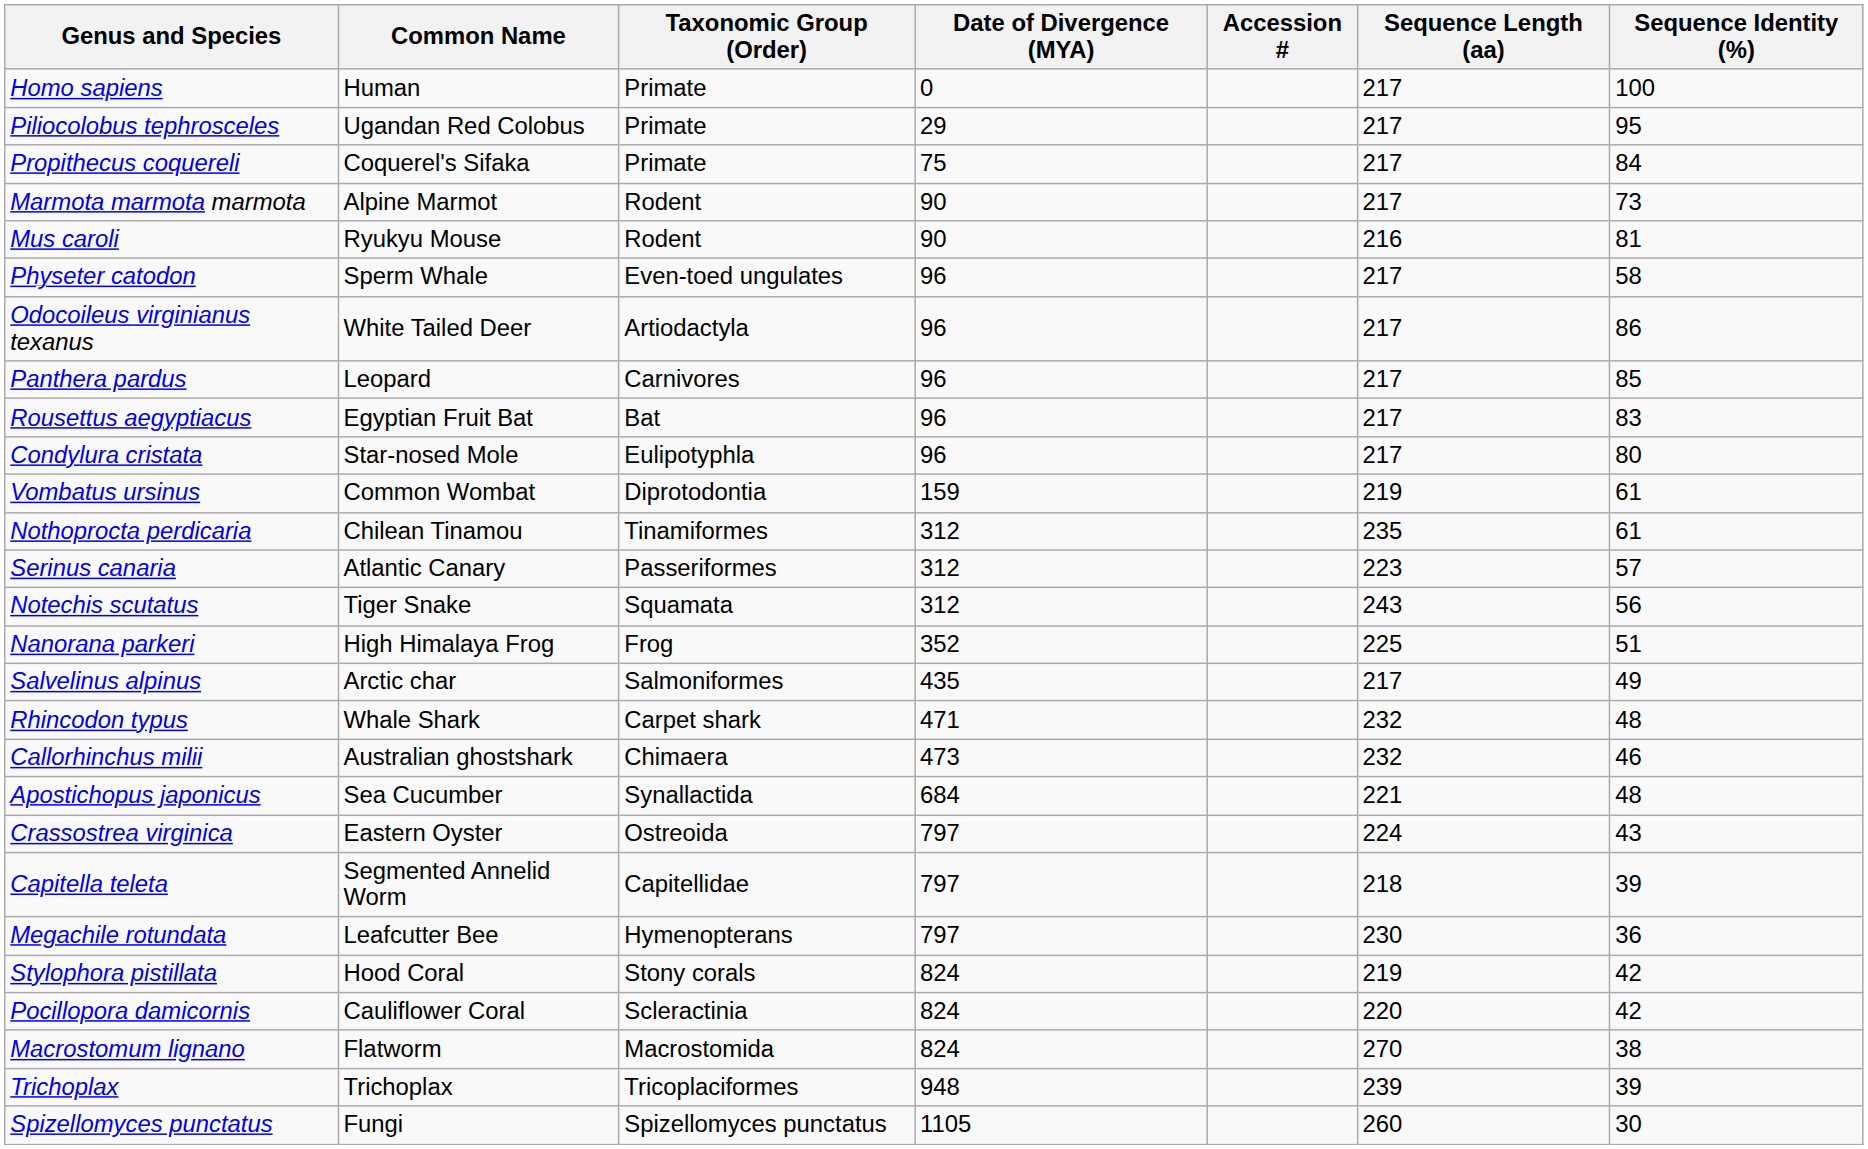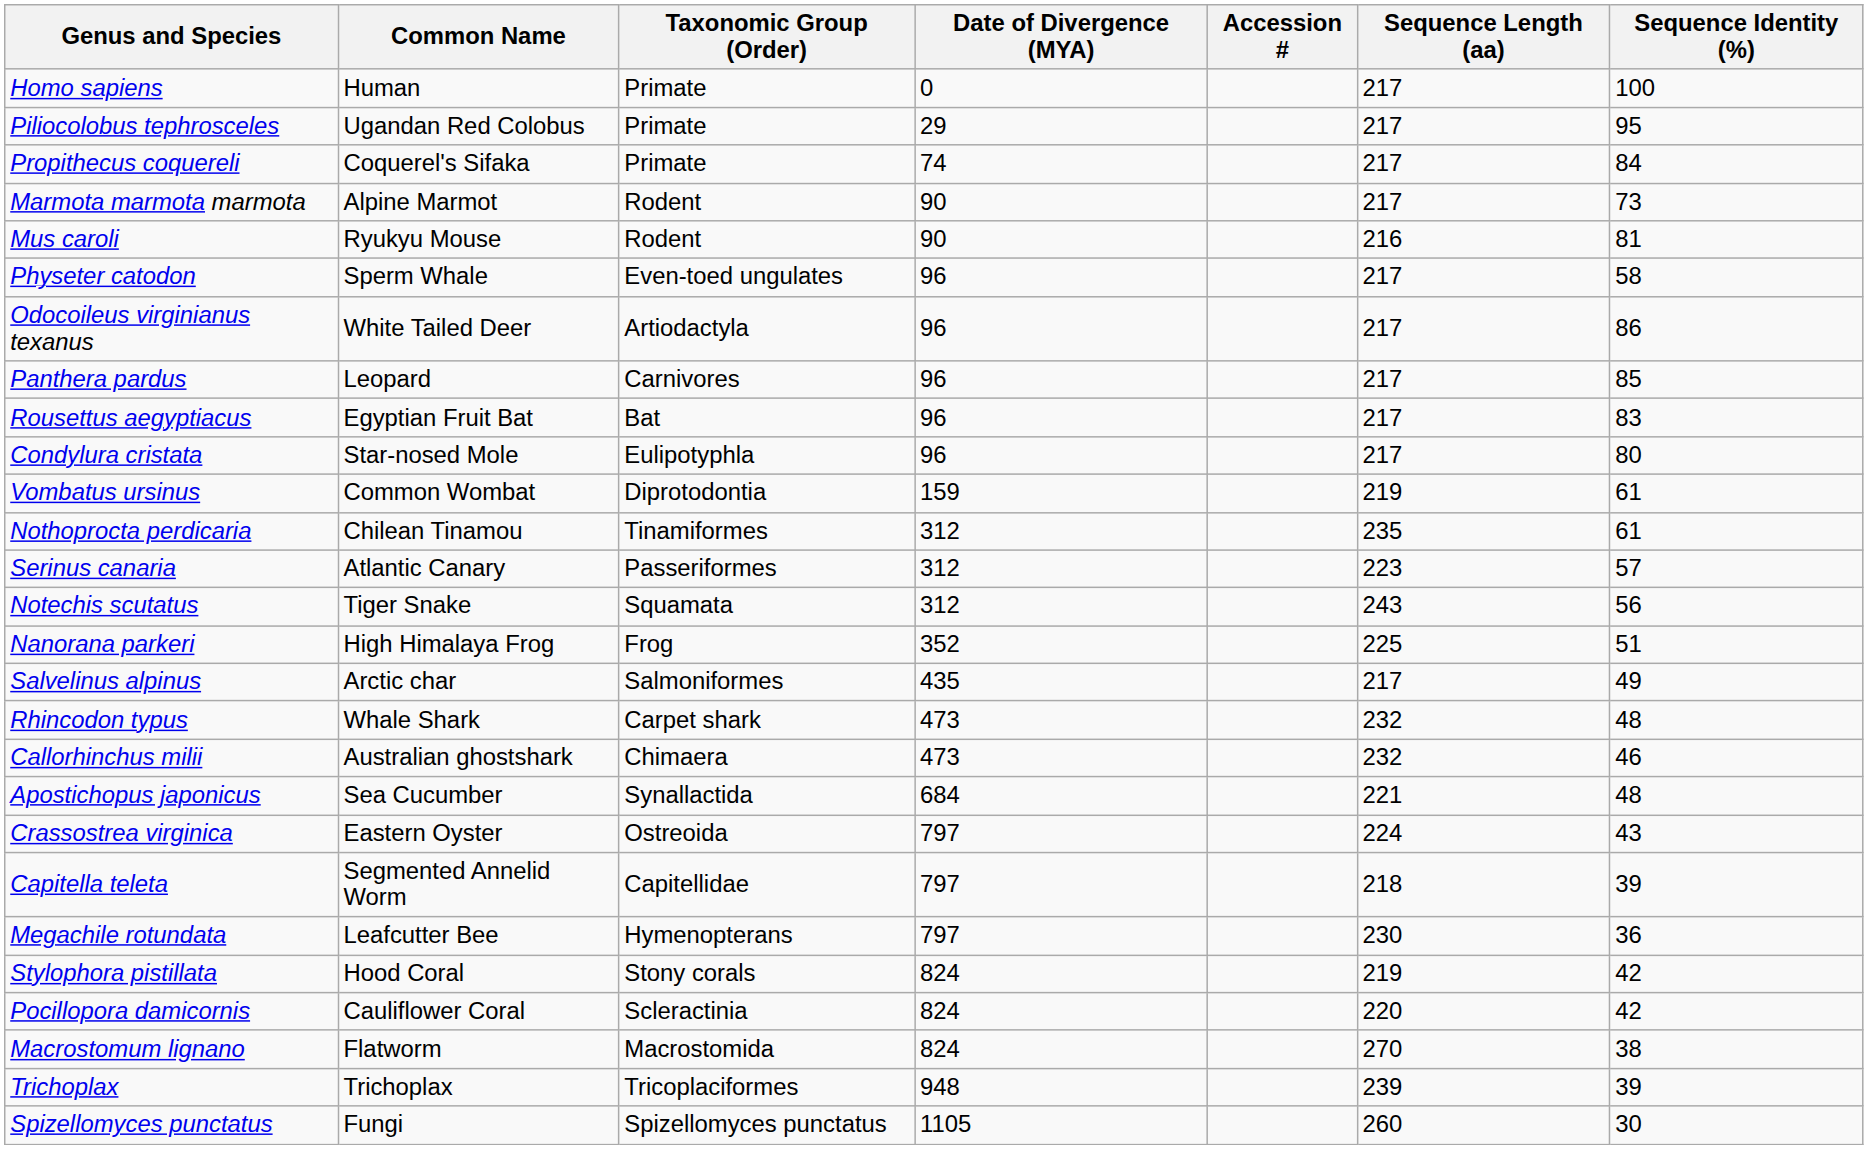 <table class="wikitable">
 <tr>
 <th>Genus and Species</th>
 <th>Common Name</th>
 <th>Taxonomic Group (Order)</th>
 <th>Date of Divergence (MYA)</th>
 <th>Accession #</th>
 <th>Sequence Length (aa)</th>
 <th>Sequence Identity (%)</th>
 </tr>
 <tr>
 <td><em><a href='#'>Homo sapiens</a></em></td>
 <td>Human</td>
 <td>Primate</td>
 <td>0</td>
 <td></td>
 <td>217</td>
 <td>100</td>
 </tr>
 <tr>
 <td><em><a href='#'>Piliocolobus tephrosceles</a></em></td>
 <td>Ugandan Red Colobus</td>
 <td>Primate</td>
 <td>29</td>
 <td></td>
 <td>217</td>
 <td>95</td>
 </tr>
 <tr>
 <td><em><a href='#'>Propithecus coquereli</a></em></td>
 <td>Coquerel's Sifaka</td>
 <td>Primate</td>
-<td>75</td>
+<td>74</td>
 <td></td>
 <td>217</td>
 <td>84</td>
 </tr>
 <tr>
 <td><em><a href='#'>Marmota marmota</a> marmota</em></td>
 <td>Alpine Marmot</td>
 <td>Rodent</td>
 <td>90</td>
 <td></td>
 <td>217</td>
 <td>73</td>
 </tr>
 <tr>
 <td><em><a href='#'>Mus caroli</a></em></td>
 <td>Ryukyu Mouse</td>
 <td>Rodent</td>
 <td>90</td>
 <td></td>
 <td>216</td>
 <td>81</td>
 </tr>
 <tr>
 <td><em><a href='#'>Physeter catodon</a></em></td>
 <td>Sperm Whale</td>
 <td>Even-toed ungulates</td>
 <td>96</td>
 <td></td>
 <td>217</td>
 <td>58</td>
 </tr>
 <tr>
 <td><em><a href='#'>Odocoileus virginianus</a> texanus</em></td>
 <td>White Tailed Deer</td>
 <td>Artiodactyla</td>
 <td>96</td>
 <td></td>
 <td>217</td>
 <td>86</td>
 </tr>
 <tr>
 <td><em><a href='#'>Panthera pardus</a></em></td>
 <td>Leopard</td>
 <td>Carnivores</td>
 <td>96</td>
 <td></td>
 <td>217</td>
 <td>85</td>
 </tr>
 <tr>
 <td><em><a href='#'>Rousettus aegyptiacus</a></em></td>
 <td>Egyptian Fruit Bat</td>
 <td>Bat</td>
 <td>96</td>
 <td></td>
 <td>217</td>
 <td>83</td>
 </tr>
 <tr>
 <td><em><a href='#'>Condylura cristata</a></em></td>
 <td>Star-nosed Mole</td>
 <td>Eulipotyphla</td>
 <td>96</td>
 <td></td>
 <td>217</td>
 <td>80</td>
 </tr>
 <tr>
 <td><em><a href='#'>Vombatus ursinus</a></em></td>
 <td>Common Wombat</td>
 <td>Diprotodontia</td>
 <td>159</td>
 <td></td>
 <td>219</td>
 <td>61</td>
 </tr>
 <tr>
 <td><em><a href='#'>Nothoprocta perdicaria</a></em></td>
 <td>Chilean Tinamou</td>
 <td>Tinamiformes</td>
 <td>312</td>
 <td></td>
 <td>235</td>
 <td>61</td>
 </tr>
 <tr>
 <td><em><a href='#'>Serinus canaria</a></em></td>
 <td>Atlantic Canary</td>
 <td>Passeriformes</td>
 <td>312</td>
 <td></td>
 <td>223</td>
 <td>57</td>
 </tr>
 <tr>
 <td><em><a href='#'>Notechis scutatus</a></em></td>
 <td>Tiger Snake</td>
 <td>Squamata</td>
 <td>312</td>
 <td></td>
 <td>243</td>
 <td>56</td>
 </tr>
 <tr>
 <td><em><a href='#'>Nanorana parkeri</a></em></td>
 <td>High Himalaya Frog</td>
 <td>Frog</td>
 <td>352</td>
 <td></td>
 <td>225</td>
 <td>51</td>
 </tr>
 <tr>
 <td><em><a href='#'>Salvelinus alpinus</a></em></td>
 <td>Arctic char</td>
 <td>Salmoniformes</td>
 <td>435</td>
 <td></td>
 <td>217</td>
 <td>49</td>
 </tr>
 <tr>
 <td><em><a href='#'>Rhincodon typus</a></em></td>
 <td>Whale Shark</td>
 <td>Carpet shark</td>
-<td>471</td>
+<td>473</td>
 <td></td>
 <td>232</td>
 <td>48</td>
 </tr>
 <tr>
 <td><em><a href='#'>Callorhinchus milii</a></em></td>
 <td>Australian ghostshark</td>
 <td>Chimaera</td>
 <td>473</td>
 <td></td>
 <td>232</td>
 <td>46</td>
 </tr>
 <tr>
 <td><em><a href='#'>Apostichopus japonicus</a></em></td>
 <td>Sea Cucumber</td>
 <td>Synallactida</td>
 <td>684</td>
 <td></td>
 <td>221</td>
 <td>48</td>
 </tr>
 <tr>
 <td><em><a href='#'>Crassostrea virginica</a></em></td>
 <td>Eastern Oyster</td>
 <td>Ostreoida</td>
 <td>797</td>
 <td></td>
 <td>224</td>
 <td>43</td>
 </tr>
 <tr>
 <td><em><a href='#'>Capitella teleta</a></em></td>
 <td>Segmented Annelid Worm</td>
 <td>Capitellidae</td>
 <td>797</td>
 <td></td>
 <td>218</td>
 <td>39</td>
 </tr>
 <tr>
 <td><em><a href='#'>Megachile rotundata</a></em></td>
 <td>Leafcutter Bee</td>
 <td>Hymenopterans</td>
 <td>797</td>
 <td></td>
 <td>230</td>
 <td>36</td>
 </tr>
 <tr>
 <td><em><a href='#'>Stylophora pistillata</a></em></td>
 <td>Hood Coral</td>
 <td>Stony corals</td>
 <td>824</td>
 <td></td>
 <td>219</td>
 <td>42</td>
 </tr>
 <tr>
 <td><em><a href='#'>Pocillopora damicornis</a></em></td>
 <td>Cauliflower Coral</td>
 <td>Scleractinia</td>
 <td>824</td>
 <td></td>
 <td>220</td>
 <td>42</td>
 </tr>
 <tr>
 <td><em><a href='#'>Macrostomum lignano</a></em></td>
 <td>Flatworm</td>
 <td>Macrostomida</td>
 <td>824</td>
 <td></td>
 <td>270</td>
 <td>38</td>
 </tr>
 <tr>
 <td><em><a href='#'>Trichoplax</a></em></td>
 <td>Trichoplax</td>
 <td>Tricoplaciformes</td>
 <td>948</td>
 <td></td>
 <td>239</td>
 <td>39</td>
 </tr>
 <tr>
 <td><em><a href='#'>Spizellomyces punctatus</a></em></td>
 <td>Fungi</td>
 <td>Spizellomyces punctatus</td>
 <td>1105</td>
 <td></td>
 <td>260</td>
 <td>30</td>
 </tr>
 </table>
